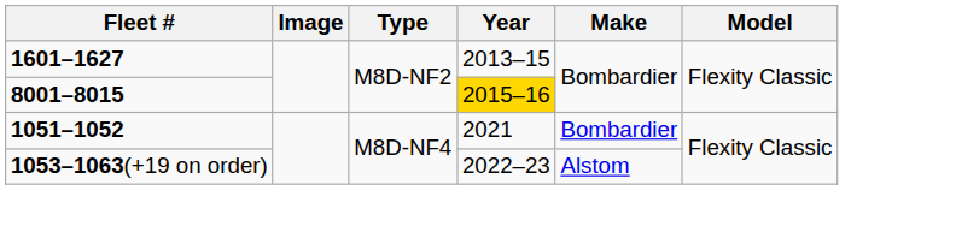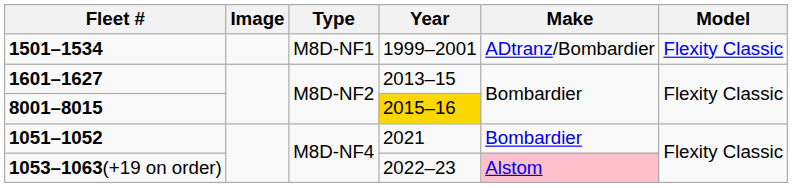 <table class="wikitable">
 <tr>
 <th>Fleet #</th>
 <th>Image</th>
 <th>Type</th>
 <th>Year</th>
 <th>Make</th>
 <th>Model</th>
+</tr>
+<tr>
+<td><strong>1501–1534</strong></td>
+<td></td>
+<td>M8D-NF1</td>
+<td>1999–2001</td>
+<td><a href='#'>ADtranz</a>/Bombardier</td>
+<td><a href='#'>Flexity Classic</a></td>
 </tr>
 <tr>
 <td><strong>1601–1627</strong></td>
 <td rowspan="2"></td>
 <td rowspan="2">M8D-NF2</td>
 <td>2013–15</td>
 <td rowspan="2">Bombardier</td>
 <td rowspan="2">Flexity Classic</td>
 </tr>
 <tr>
 <td><strong>8001–8015</strong></td>
 <td style="background: gold;">2015–16</td>
 </tr>
 <tr>
 <td><strong>1051–1052</strong></td>
 <td rowspan="2"></td>
 <td rowspan="2">M8D-NF4</td>
 <td>2021</td>
 <td><a href='#'>Bombardier</a></td>
 <td rowspan="2">Flexity Classic</td>
 </tr>
 <tr>
 <td><strong>1053–1063</strong>(+19 on order)</td>
 <td>2022–23</td>
-<td><a href='#'>Alstom</a></td>
+<td style="background: pink;"><a href='#'>Alstom</a></td>
 </tr>
 </table>
